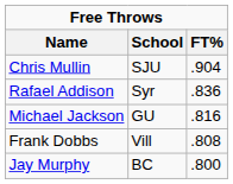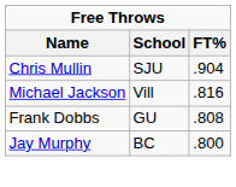 <table class="wikitable">
 <tr>
 <td colspan=3 style="text-align:center;"><strong>Free Throws</strong></td>
 </tr>
 <tr>
 <th>Name</th>
 <th>School</th>
 <th>FT%</th>
 </tr>
 <tr>
 <td><a href='#'>Chris Mullin</a></td>
 <td>SJU</td>
 <td>.904</td>
 </tr>
 <tr>
-<td><a href='#'>Rafael Addison</a></td>
-<td>Syr</td>
-<td>.836</td>
-</tr>
-<tr>
 <td><a href='#'>Michael Jackson</a></td>
-<td>GU</td>
+<td>Vill</td>
 <td>.816</td>
 </tr>
 <tr>
 <td>Frank Dobbs</td>
-<td>Vill</td>
+<td>GU</td>
 <td>.808</td>
 </tr>
 <tr>
 <td><a href='#'>Jay Murphy</a></td>
 <td>BC</td>
 <td>.800</td>
 </tr>
 </table>
